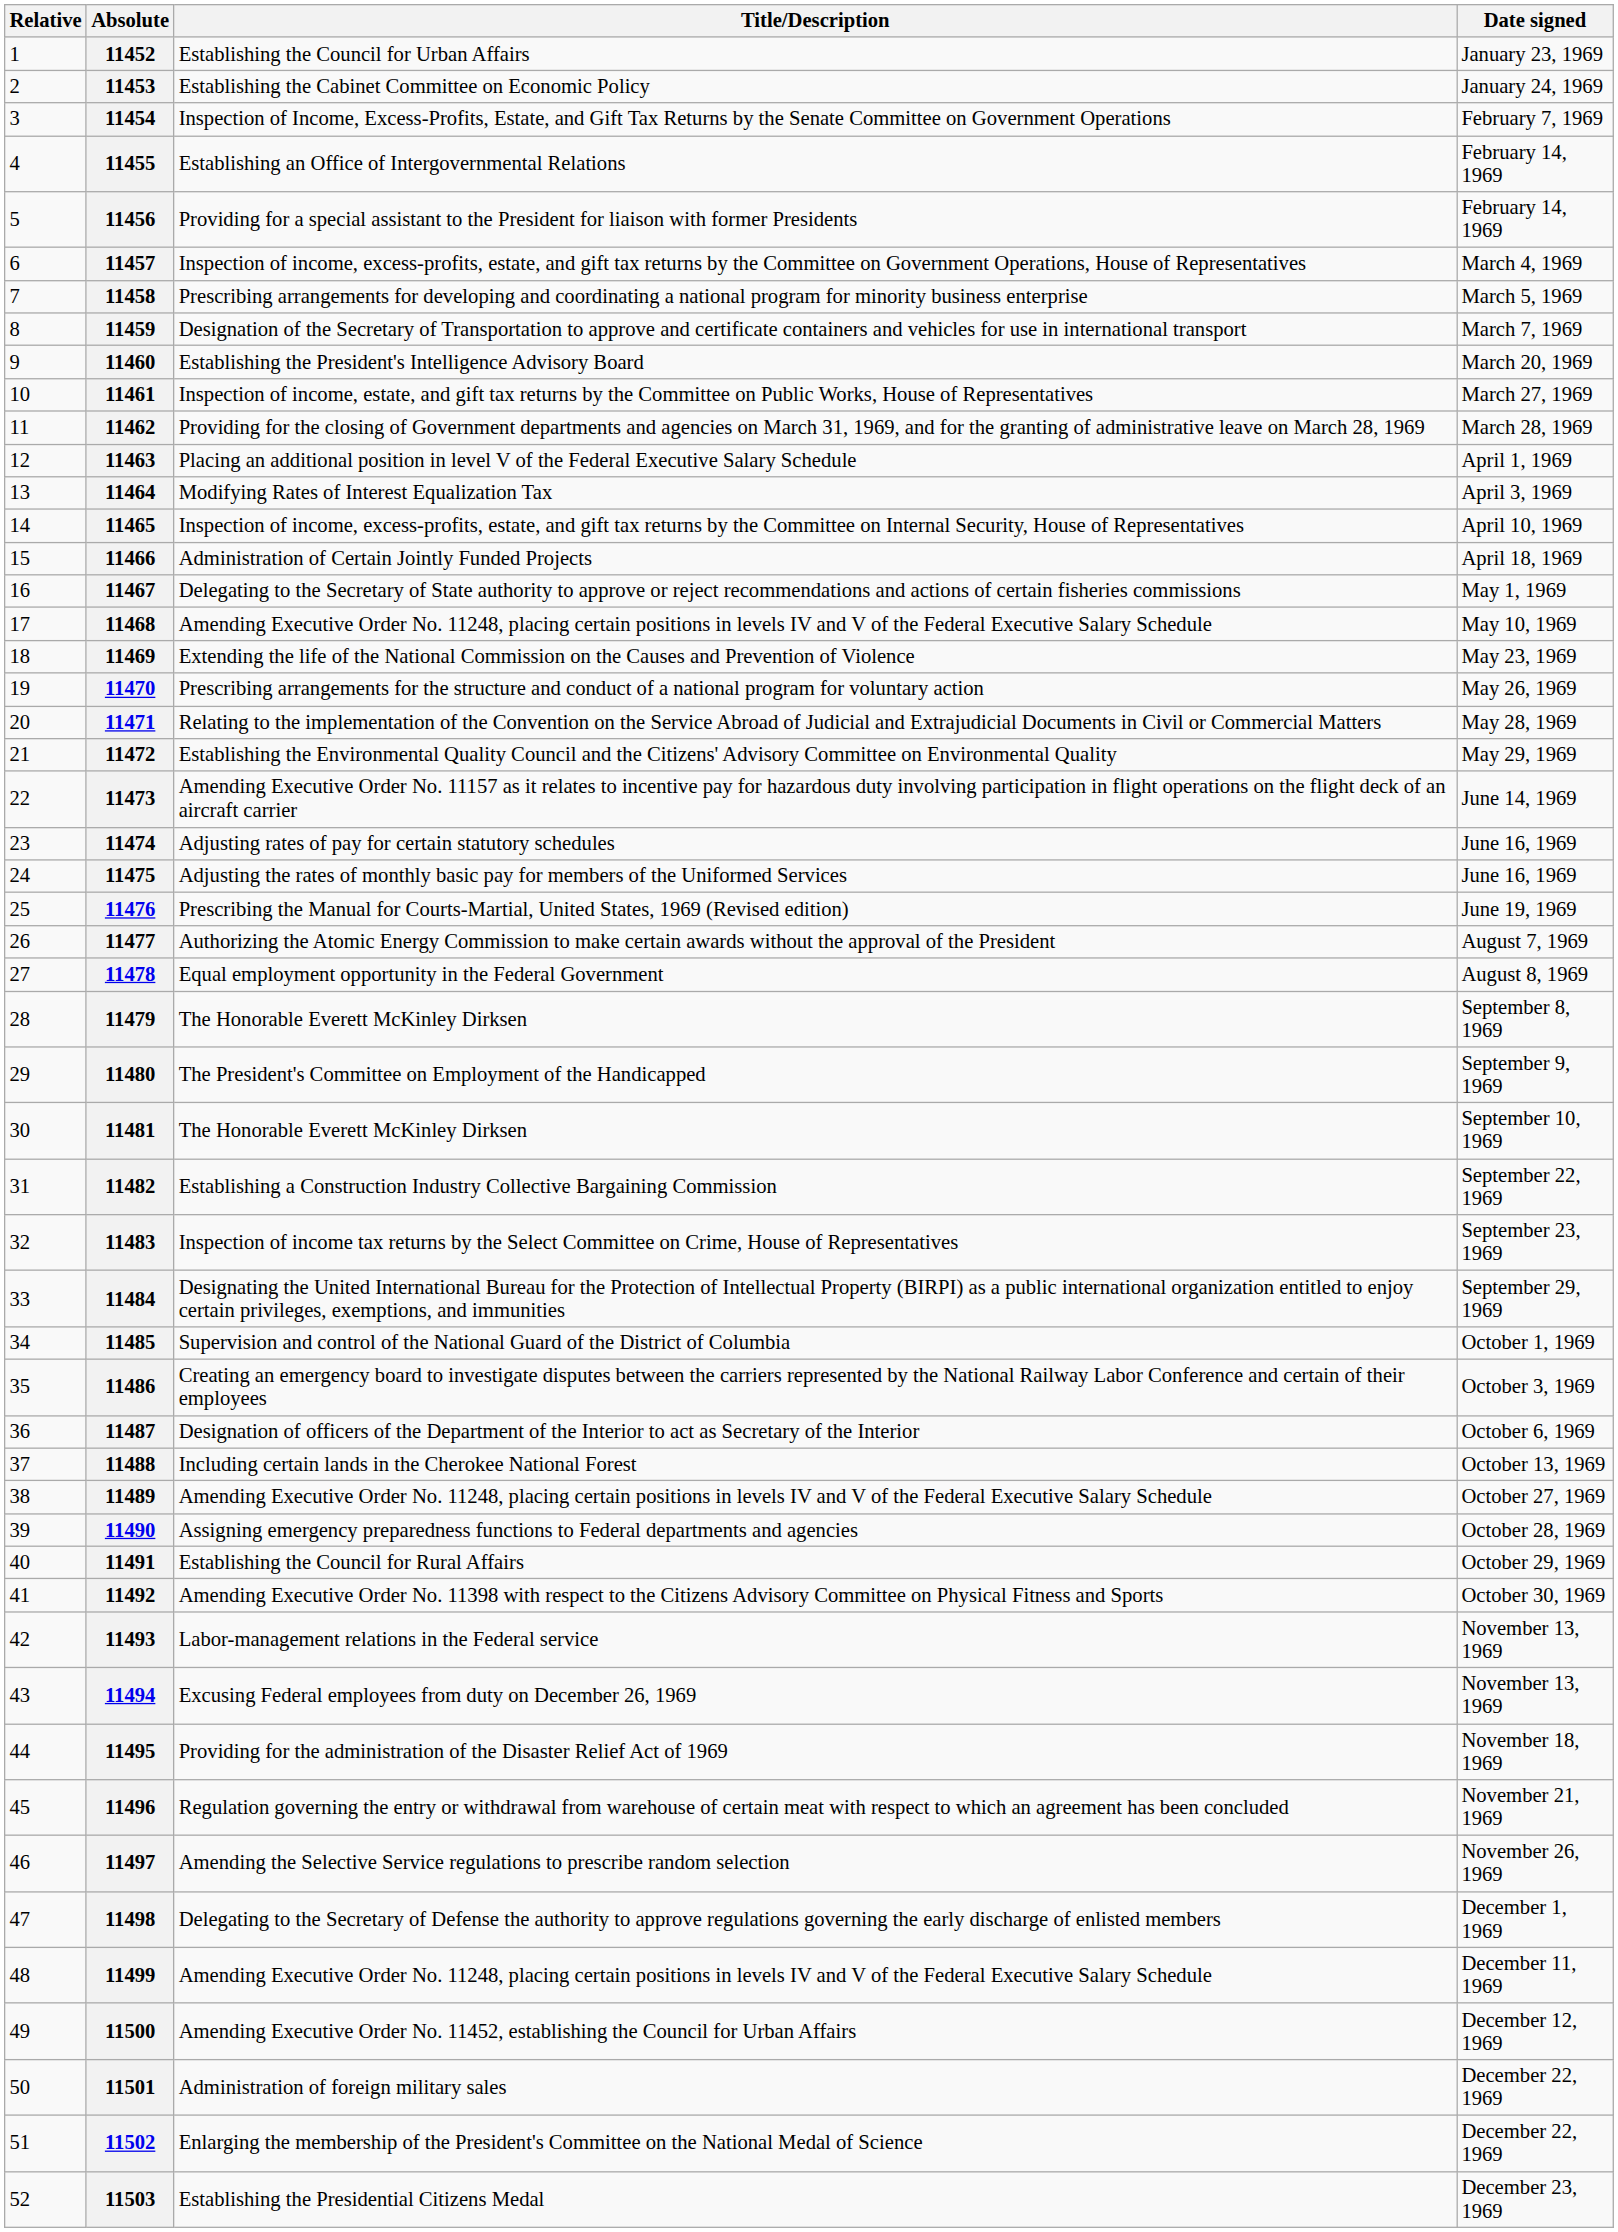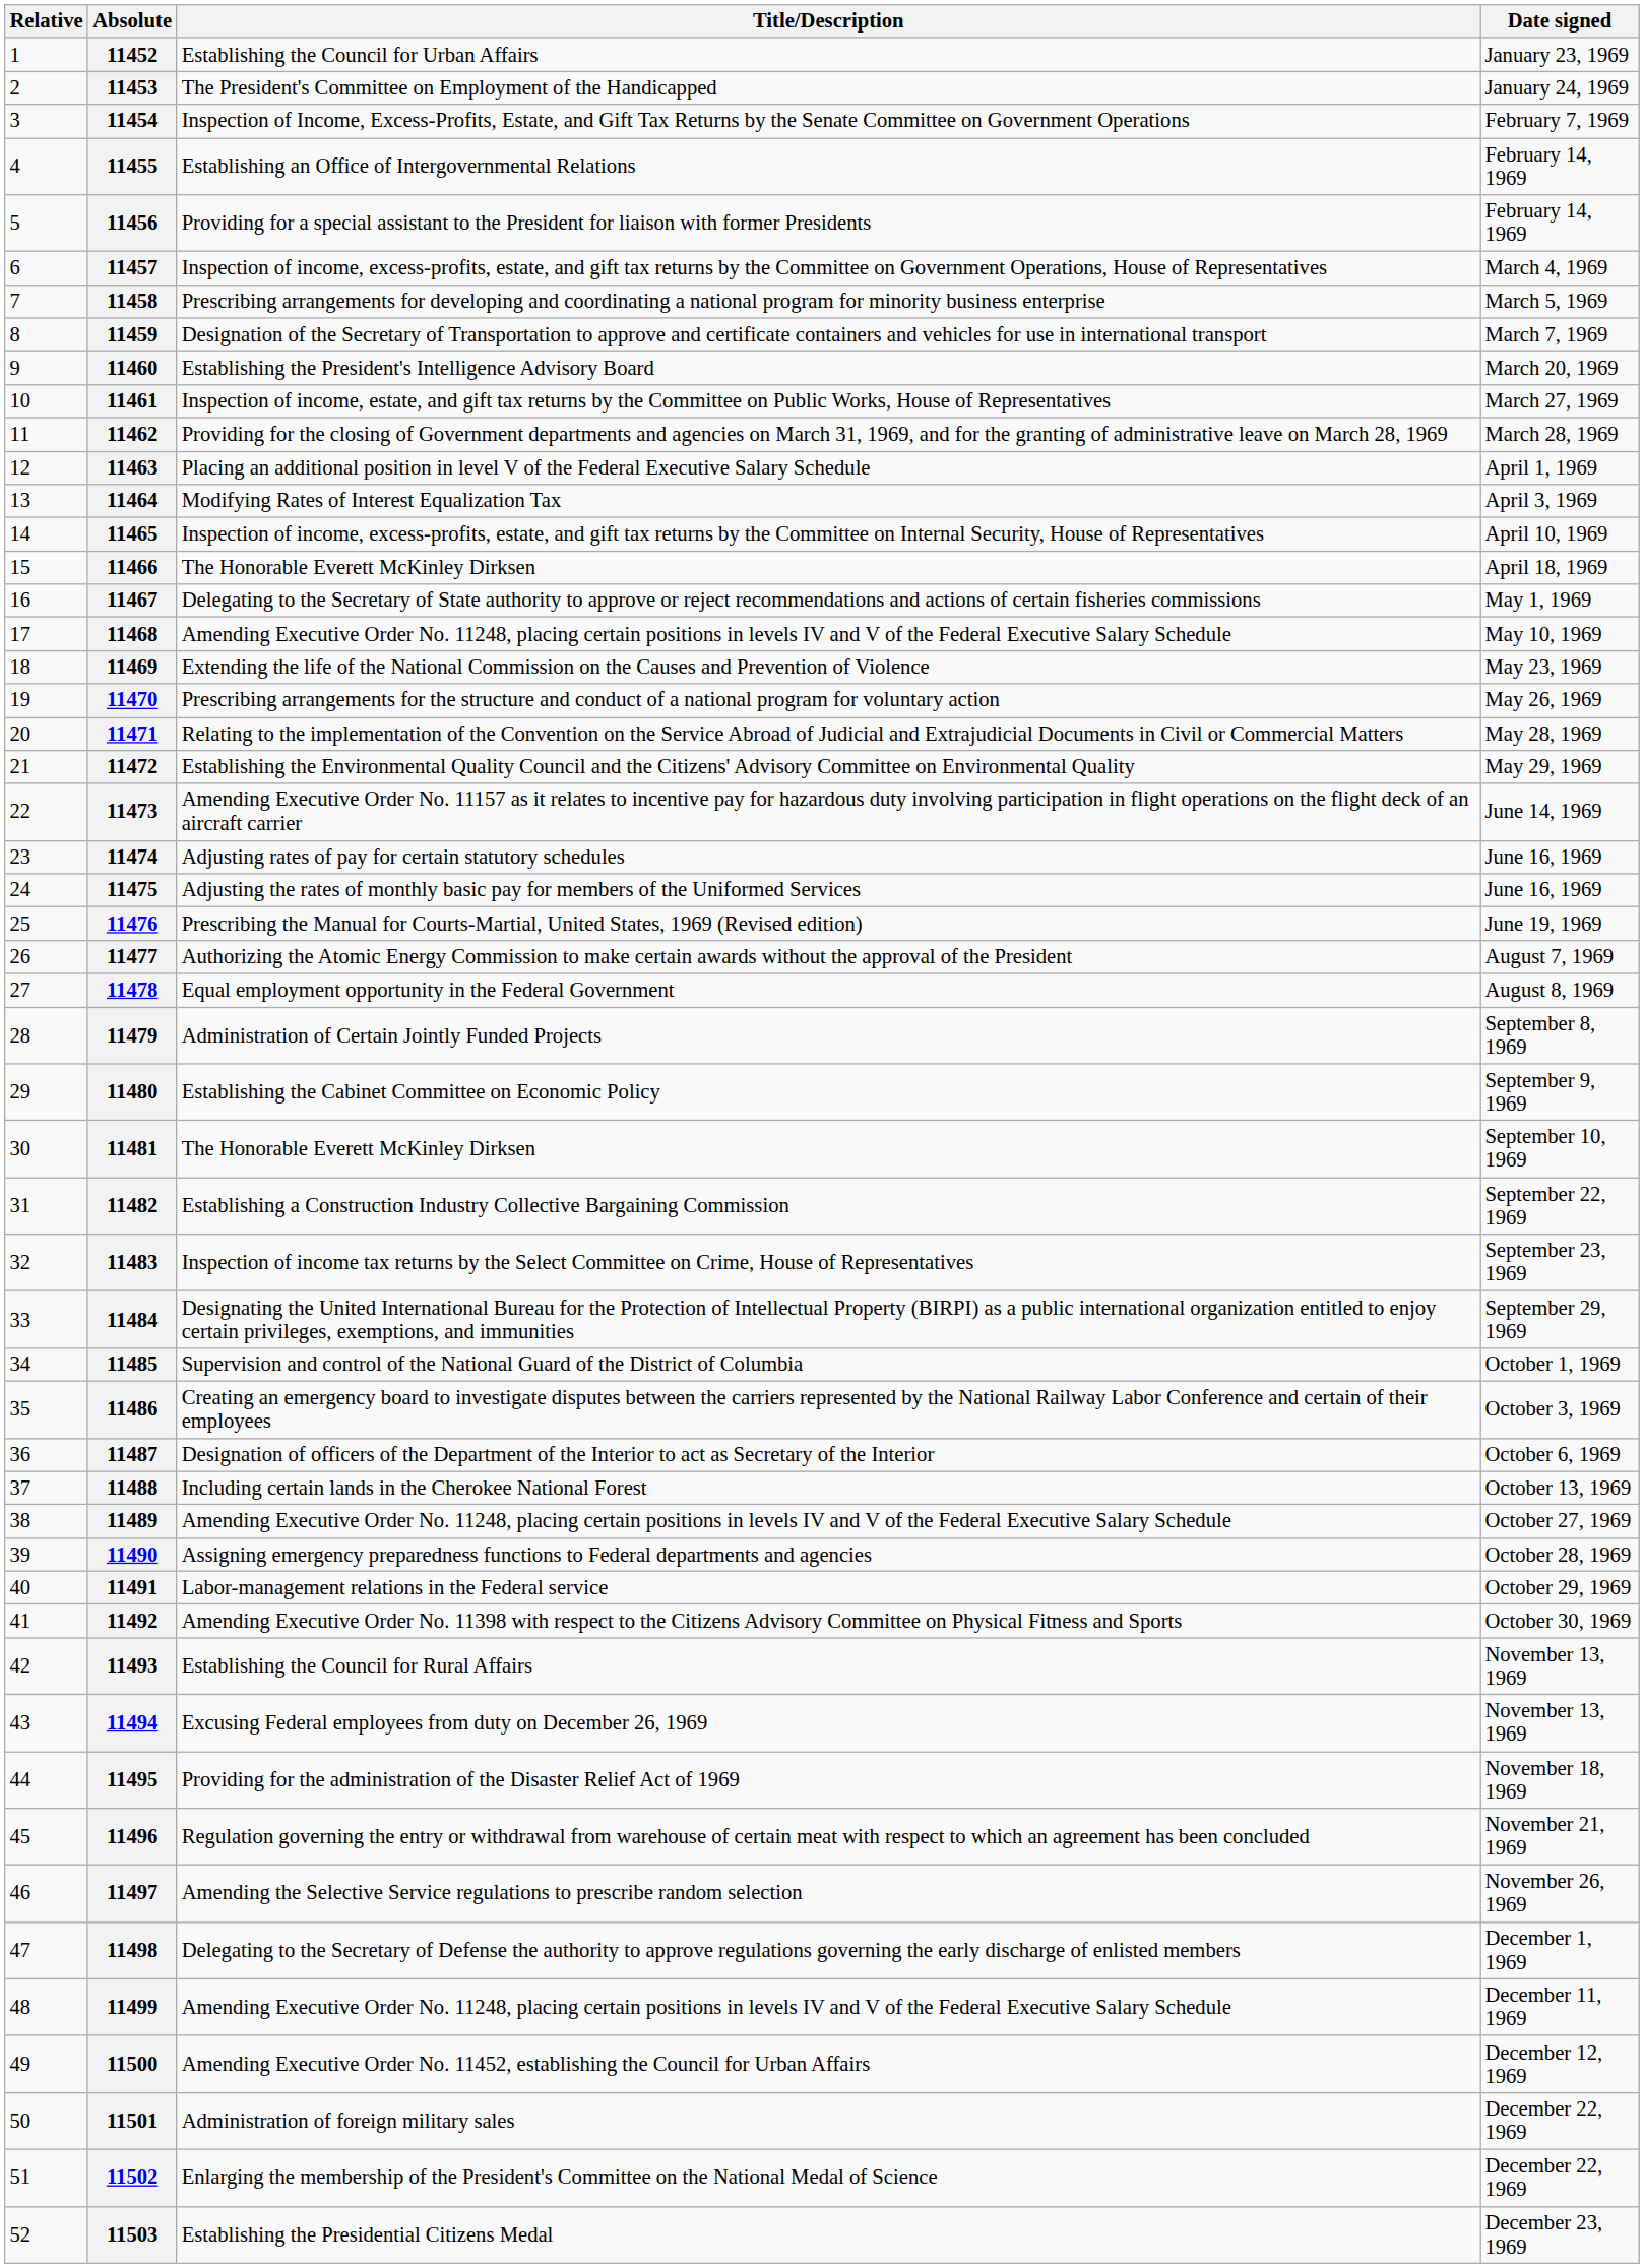 <table class="wikitable">
 <tr>
 <th>Relative </th>
 <th>Absolute </th>
 <th>Title/Description</th>
 <th>Date signed</th>
 </tr>
 <tr>
 <td>1</td>
 <th>11452</th>
 <td>Establishing the Council for Urban Affairs</td>
 <td>January 23, 1969</td>
 </tr>
 <tr>
 <td>2</td>
 <th>11453</th>
-<td>Establishing the Cabinet Committee on Economic Policy</td>
+<td>The President's Committee on Employment of the Handicapped</td>
 <td>January 24, 1969</td>
 </tr>
 <tr>
 <td>3</td>
 <th>11454</th>
 <td>Inspection of Income, Excess-Profits, Estate, and Gift Tax Returns by the Senate Committee on Government Operations</td>
 <td>February 7, 1969</td>
 </tr>
 <tr>
 <td>4</td>
 <th>11455</th>
 <td>Establishing an Office of Intergovernmental Relations</td>
 <td>February 14, 1969</td>
 </tr>
 <tr>
 <td>5</td>
 <th>11456</th>
 <td>Providing for a special assistant to the President for liaison with former Presidents</td>
 <td>February 14, 1969</td>
 </tr>
 <tr>
 <td>6</td>
 <th>11457</th>
 <td>Inspection of income, excess-profits, estate, and gift tax returns by the Committee on Government Operations, House of Representatives</td>
 <td>March 4, 1969</td>
 </tr>
 <tr>
 <td>7</td>
 <th>11458</th>
 <td>Prescribing arrangements for developing and coordinating a national program for minority business enterprise</td>
 <td>March 5, 1969</td>
 </tr>
 <tr>
 <td>8</td>
 <th>11459</th>
 <td>Designation of the Secretary of Transportation to approve and certificate containers and vehicles for use in international transport</td>
 <td>March 7, 1969</td>
 </tr>
 <tr>
 <td>9</td>
 <th>11460</th>
 <td>Establishing the President's Intelligence Advisory Board</td>
 <td>March 20, 1969</td>
 </tr>
 <tr>
 <td>10</td>
 <th>11461</th>
 <td>Inspection of income, estate, and gift tax returns by the Committee on Public Works, House of Representatives</td>
 <td>March 27, 1969</td>
 </tr>
 <tr>
 <td>11</td>
 <th>11462</th>
 <td>Providing for the closing of Government departments and agencies on March 31, 1969, and for the granting of administrative leave on March 28, 1969</td>
 <td>March 28, 1969</td>
 </tr>
 <tr>
 <td>12</td>
 <th>11463</th>
 <td>Placing an additional position in level V of the Federal Executive Salary Schedule</td>
 <td>April 1, 1969</td>
 </tr>
 <tr>
 <td>13</td>
 <th>11464</th>
 <td>Modifying Rates of Interest Equalization Tax</td>
 <td>April 3, 1969</td>
 </tr>
 <tr>
 <td>14</td>
 <th>11465</th>
 <td>Inspection of income, excess-profits, estate, and gift tax returns by the Committee on Internal Security, House of Representatives</td>
 <td>April 10, 1969</td>
 </tr>
 <tr>
 <td>15</td>
 <th>11466</th>
-<td>Administration of Certain Jointly Funded Projects</td>
+<td>The Honorable Everett McKinley Dirksen</td>
 <td>April 18, 1969</td>
 </tr>
 <tr>
 <td>16</td>
 <th>11467</th>
 <td>Delegating to the Secretary of State authority to approve or reject recommendations and actions of certain fisheries commissions</td>
 <td>May 1, 1969</td>
 </tr>
 <tr>
 <td>17</td>
 <th>11468</th>
 <td>Amending Executive Order No. 11248, placing certain positions in levels IV and V of the Federal Executive Salary Schedule</td>
 <td>May 10, 1969</td>
 </tr>
 <tr>
 <td>18</td>
 <th>11469</th>
 <td>Extending the life of the National Commission on the Causes and Prevention of Violence</td>
 <td>May 23, 1969</td>
 </tr>
 <tr>
 <td>19</td>
 <th><a href='#'>11470</a></th>
 <td>Prescribing arrangements for the structure and conduct of a national program for voluntary action</td>
 <td>May 26, 1969</td>
 </tr>
 <tr>
 <td>20</td>
 <th><a href='#'>11471</a></th>
 <td>Relating to the implementation of the Convention on the Service Abroad of Judicial and Extrajudicial Documents in Civil or Commercial Matters</td>
 <td>May 28, 1969</td>
 </tr>
 <tr>
 <td>21</td>
 <th>11472</th>
 <td>Establishing the Environmental Quality Council and the Citizens' Advisory Committee on Environmental Quality</td>
 <td>May 29, 1969</td>
 </tr>
 <tr>
 <td>22</td>
 <th>11473</th>
 <td>Amending Executive Order No. 11157 as it relates to incentive pay for hazardous duty involving participation in flight operations on the flight deck of an aircraft carrier</td>
 <td>June 14, 1969</td>
 </tr>
 <tr>
 <td>23</td>
 <th>11474</th>
 <td>Adjusting rates of pay for certain statutory schedules</td>
 <td>June 16, 1969</td>
 </tr>
 <tr>
 <td>24</td>
 <th>11475</th>
 <td>Adjusting the rates of monthly basic pay for members of the Uniformed Services</td>
 <td>June 16, 1969</td>
 </tr>
 <tr>
 <td>25</td>
 <th><a href='#'>11476</a></th>
 <td>Prescribing the Manual for Courts-Martial, United States, 1969 (Revised edition)</td>
 <td>June 19, 1969</td>
 </tr>
 <tr>
 <td>26</td>
 <th>11477</th>
 <td>Authorizing the Atomic Energy Commission to make certain awards without the approval of the President</td>
 <td>August 7, 1969</td>
 </tr>
 <tr>
 <td>27</td>
 <th><a href='#'>11478</a></th>
 <td>Equal employment opportunity in the Federal Government</td>
 <td>August 8, 1969</td>
 </tr>
 <tr>
 <td>28</td>
 <th>11479</th>
-<td>The Honorable Everett McKinley Dirksen</td>
+<td>Administration of Certain Jointly Funded Projects</td>
 <td>September 8, 1969</td>
 </tr>
 <tr>
 <td>29</td>
 <th>11480</th>
-<td>The President's Committee on Employment of the Handicapped</td>
+<td>Establishing the Cabinet Committee on Economic Policy</td>
 <td>September 9, 1969</td>
 </tr>
 <tr>
 <td>30</td>
 <th>11481</th>
 <td>The Honorable Everett McKinley Dirksen</td>
 <td>September 10, 1969</td>
 </tr>
 <tr>
 <td>31</td>
 <th>11482</th>
 <td>Establishing a Construction Industry Collective Bargaining Commission</td>
 <td>September 22, 1969</td>
 </tr>
 <tr>
 <td>32</td>
 <th>11483</th>
 <td>Inspection of income tax returns by the Select Committee on Crime, House of Representatives</td>
 <td>September 23, 1969</td>
 </tr>
 <tr>
 <td>33</td>
 <th>11484</th>
 <td>Designating the United International Bureau for the Protection of Intellectual Property (BIRPI) as a public international organization entitled to enjoy certain privileges, exemptions, and immunities</td>
 <td>September 29, 1969</td>
 </tr>
 <tr>
 <td>34</td>
 <th>11485</th>
 <td>Supervision and control of the National Guard of the District of Columbia</td>
 <td>October 1, 1969</td>
 </tr>
 <tr>
 <td>35</td>
 <th>11486</th>
 <td>Creating an emergency board to investigate disputes between the carriers represented by the National Railway Labor Conference and certain of their employees</td>
 <td>October 3, 1969</td>
 </tr>
 <tr>
 <td>36</td>
 <th>11487</th>
 <td>Designation of officers of the Department of the Interior to act as Secretary of the Interior</td>
 <td>October 6, 1969</td>
 </tr>
 <tr>
 <td>37</td>
 <th>11488</th>
 <td>Including certain lands in the Cherokee National Forest</td>
 <td>October 13, 1969</td>
 </tr>
 <tr>
 <td>38</td>
 <th>11489</th>
 <td>Amending Executive Order No. 11248, placing certain positions in levels IV and V of the Federal Executive Salary Schedule</td>
 <td>October 27, 1969</td>
 </tr>
 <tr>
 <td>39</td>
 <th><a href='#'>11490</a></th>
 <td>Assigning emergency preparedness functions to Federal departments and agencies</td>
 <td>October 28, 1969</td>
 </tr>
 <tr>
 <td>40</td>
 <th>11491</th>
-<td>Establishing the Council for Rural Affairs</td>
+<td>Labor-management relations in the Federal service</td>
 <td>October 29, 1969</td>
 </tr>
 <tr>
 <td>41</td>
 <th>11492</th>
 <td>Amending Executive Order No. 11398 with respect to the Citizens Advisory Committee on Physical Fitness and Sports</td>
 <td>October 30, 1969</td>
 </tr>
 <tr>
 <td>42</td>
 <th>11493</th>
-<td>Labor-management relations in the Federal service</td>
+<td>Establishing the Council for Rural Affairs</td>
 <td>November 13, 1969</td>
 </tr>
 <tr>
 <td>43</td>
 <th><a href='#'>11494</a></th>
 <td>Excusing Federal employees from duty on December 26, 1969</td>
 <td>November 13, 1969</td>
 </tr>
 <tr>
 <td>44</td>
 <th>11495</th>
 <td>Providing for the administration of the Disaster Relief Act of 1969</td>
 <td>November 18, 1969</td>
 </tr>
 <tr>
 <td>45</td>
 <th>11496</th>
 <td>Regulation governing the entry or withdrawal from warehouse of certain meat with respect to which an agreement has been concluded</td>
 <td>November 21, 1969</td>
 </tr>
 <tr>
 <td>46</td>
 <th>11497</th>
 <td>Amending the Selective Service regulations to prescribe random selection</td>
 <td>November 26, 1969</td>
 </tr>
 <tr>
 <td>47</td>
 <th>11498</th>
 <td>Delegating to the Secretary of Defense the authority to approve regulations governing the early discharge of enlisted members</td>
 <td>December 1, 1969</td>
 </tr>
 <tr>
 <td>48</td>
 <th>11499</th>
 <td>Amending Executive Order No. 11248, placing certain positions in levels IV and V of the Federal Executive Salary Schedule</td>
 <td>December 11, 1969</td>
 </tr>
 <tr>
 <td>49</td>
 <th>11500</th>
 <td>Amending Executive Order No. 11452, establishing the Council for Urban Affairs</td>
 <td>December 12, 1969</td>
 </tr>
 <tr>
 <td>50</td>
 <th>11501</th>
 <td>Administration of foreign military sales</td>
 <td>December 22, 1969</td>
 </tr>
 <tr>
 <td>51</td>
 <th><a href='#'>11502</a></th>
 <td>Enlarging the membership of the President's Committee on the National Medal of Science</td>
 <td>December 22, 1969</td>
 </tr>
 <tr>
 <td>52</td>
 <th>11503</th>
 <td>Establishing the Presidential Citizens Medal</td>
 <td>December 23, 1969</td>
 </tr>
 </table>
